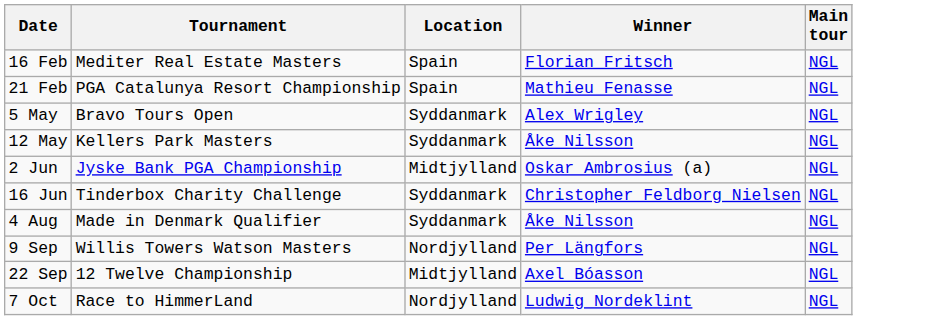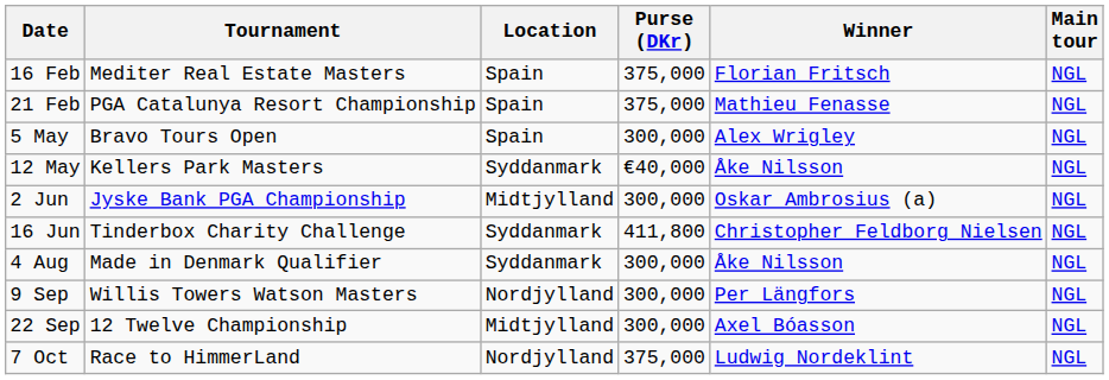 <table class="wikitable" style="font-size:95%;">
 <tr>
 <th>Date</th>
 <th>Tournament</th>
 <th>Location</th>
+<th>Purse<br>(<a href='#'>DKr</a>)</th>
 <th>Winner</th>
 <th>Main<br>tour</th>
 </tr>
 <tr>
 <td>16 Feb</td>
 <td>Mediter Real Estate Masters</td>
 <td>Spain</td>
+<td align=right>375,000</td>
 <td> <a href='#'>Florian Fritsch</a></td>
 <td><a href='#'>NGL</a></td>
 </tr>
 <tr>
 <td>21 Feb</td>
 <td>PGA Catalunya Resort Championship</td>
 <td>Spain</td>
+<td align=right>375,000</td>
 <td> <a href='#'>Mathieu Fenasse</a></td>
 <td><a href='#'>NGL</a></td>
 </tr>
 <tr>
 <td>5 May</td>
 <td>Bravo Tours Open</td>
-<td>Syddanmark</td>
+<td>Spain</td>
+<td align=right>300,000</td>
 <td> <a href='#'>Alex Wrigley</a></td>
 <td><a href='#'>NGL</a></td>
 </tr>
 <tr>
 <td>12 May</td>
 <td>Kellers Park Masters</td>
 <td>Syddanmark</td>
+<td align=right>€40,000</td>
 <td> <a href='#'>Åke Nilsson</a></td>
 <td><a href='#'>NGL</a></td>
 </tr>
 <tr>
 <td>2 Jun</td>
 <td><a href='#'>Jyske Bank PGA Championship</a></td>
 <td>Midtjylland</td>
+<td align=right>300,000</td>
 <td> <a href='#'>Oskar Ambrosius</a> (a)</td>
 <td><a href='#'>NGL</a></td>
 </tr>
 <tr>
 <td>16 Jun</td>
 <td>Tinderbox Charity Challenge</td>
 <td>Syddanmark</td>
+<td align=right>411,800</td>
 <td> <a href='#'>Christopher Feldborg Nielsen</a></td>
 <td><a href='#'>NGL</a></td>
 </tr>
 <tr>
 <td>4 Aug</td>
 <td>Made in Denmark Qualifier</td>
 <td>Syddanmark</td>
+<td align=right>300,000</td>
 <td> <a href='#'>Åke Nilsson</a></td>
 <td><a href='#'>NGL</a></td>
 </tr>
 <tr>
 <td>9 Sep</td>
 <td>Willis Towers Watson Masters</td>
 <td>Nordjylland</td>
+<td align=right>300,000</td>
 <td> <a href='#'>Per Längfors</a></td>
 <td><a href='#'>NGL</a></td>
 </tr>
 <tr>
 <td>22 Sep</td>
 <td>12 Twelve Championship</td>
 <td>Midtjylland</td>
+<td align=right>300,000</td>
 <td> <a href='#'>Axel Bóasson</a></td>
 <td><a href='#'>NGL</a></td>
 </tr>
 <tr>
 <td>7 Oct</td>
 <td>Race to HimmerLand</td>
 <td>Nordjylland</td>
+<td align=right>375,000</td>
 <td> <a href='#'>Ludwig Nordeklint</a></td>
 <td><a href='#'>NGL</a></td>
 </tr>
 </table>
